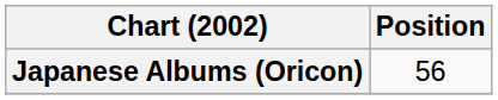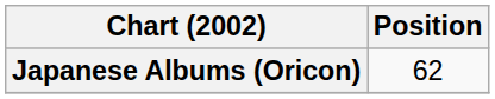 <table class="wikitable plainrowheaders">
 <tr>
 <th>Chart (2002)</th>
 <th>Position</th>
 </tr>
 <tr>
 <th scope="row">Japanese Albums (Oricon)</th>
-<td style="text-align:center;">56</td>
+<td style="text-align:center;">62</td>
 </tr>
 <tr>
 </tr>
 </table>
